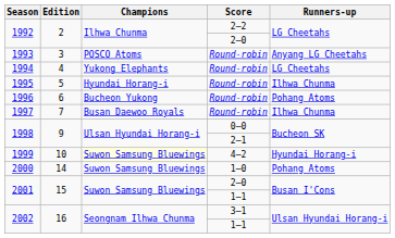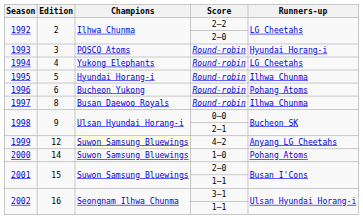 <table class="wikitable">
 <tr>
 <th>Season</th>
 <th>Edition</th>
 <th>Champions</th>
 <th>Score</th>
 <th>Runners-up</th>
 </tr>
 <tr>
 <td rowspan="2" align="center"><a href='#'>1992</a></td>
 <td rowspan="2" align="center">2</td>
 <td rowspan="2"><a href='#'>Ilhwa Chunma</a></td>
 <td align="center">2–2</td>
 <td rowspan="2"><a href='#'>LG Cheetahs</a></td>
 </tr>
 <tr>
 <td align="center">2–0</td>
 </tr>
 <tr>
 <td align="center"><a href='#'>1993</a></td>
 <td align="center">3</td>
 <td><a href='#'>POSCO Atoms</a></td>
 <td align="center"><em><a href='#'>Round-robin</a></em></td>
-<td><a href='#'>Anyang LG Cheetahs</a></td>
+<td><a href='#'>Hyundai Horang-i</a></td>
 </tr>
 <tr>
 <td align="center"><a href='#'>1994</a></td>
 <td align="center">4</td>
 <td><a href='#'>Yukong Elephants</a></td>
 <td align="center"><em><a href='#'>Round-robin</a></em></td>
 <td><a href='#'>LG Cheetahs</a></td>
 </tr>
 <tr>
 <td align="center"><a href='#'>1995</a></td>
 <td align="center">5</td>
 <td><a href='#'>Hyundai Horang-i</a></td>
 <td align="center"><em><a href='#'>Round-robin</a></em></td>
 <td><a href='#'>Ilhwa Chunma</a></td>
 </tr>
 <tr>
 <td align="center"><a href='#'>1996</a></td>
 <td align="center">6</td>
 <td><a href='#'>Bucheon Yukong</a></td>
 <td align="center"><em><a href='#'>Round-robin</a></em></td>
 <td><a href='#'>Pohang Atoms</a></td>
 </tr>
 <tr>
 <td align="center"><a href='#'>1997</a></td>
-<td align="center">7</td>
+<td align="center">8</td>
 <td><a href='#'>Busan Daewoo Royals</a></td>
 <td align="center"><em><a href='#'>Round-robin</a></em></td>
 <td><a href='#'>Ilhwa Chunma</a></td>
 </tr>
 <tr>
 <td rowspan="2" align="center"><a href='#'>1998</a></td>
 <td rowspan="2" align="center">9</td>
 <td rowspan="2"><a href='#'>Ulsan Hyundai Horang-i</a></td>
 <td align="center">0–0</td>
 <td rowspan="2"><a href='#'>Bucheon SK</a></td>
 </tr>
 <tr>
 <td align="center">2–1 </td>
 </tr>
 <tr>
 <td align="center"><a href='#'>1999</a></td>
-<td align="center">10</td>
+<td align="center">12</td>
 <td style="background: lightyellow;"><a href='#'>Suwon Samsung Bluewings</a></td>
 <td align="center">4–2</td>
-<td><a href='#'>Hyundai Horang-i</a></td>
+<td><a href='#'>Anyang LG Cheetahs</a></td>
 </tr>
 <tr>
 <td align="center"><a href='#'>2000</a></td>
 <td align="center">14</td>
 <td><a href='#'>Suwon Samsung Bluewings</a></td>
 <td align="center">1–0</td>
 <td><a href='#'>Pohang Atoms</a></td>
 </tr>
 <tr>
 <td rowspan="2" align="center"><a href='#'>2001</a></td>
 <td rowspan="2" align="center">15</td>
 <td rowspan="2"><a href='#'>Suwon Samsung Bluewings</a></td>
 <td align="center">2–0</td>
 <td rowspan="2"><a href='#'>Busan I'Cons</a></td>
 </tr>
 <tr>
 <td align="center">1–1</td>
 </tr>
 <tr>
 <td rowspan="2" align="center"><a href='#'>2002</a></td>
 <td rowspan="2" align="center">16</td>
 <td rowspan="2"><a href='#'>Seongnam Ilhwa Chunma</a></td>
 <td align="center">3–1</td>
 <td rowspan="2"><a href='#'>Ulsan Hyundai Horang-i</a></td>
 </tr>
 <tr>
 <td align="center">1–1</td>
 </tr>
 </table>
